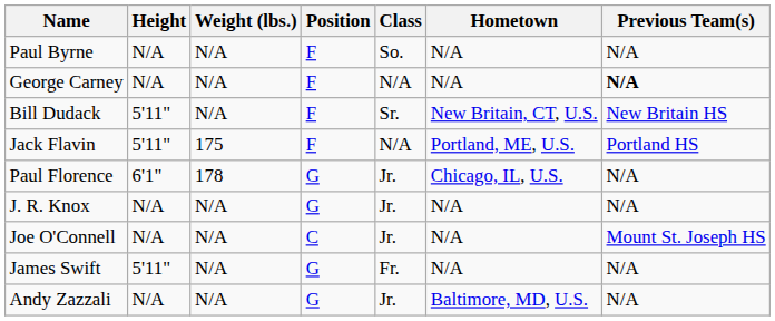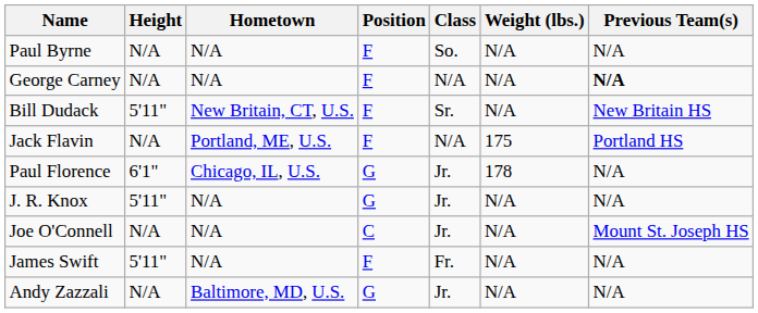 <table class="wikitable" style="font-size: 90%">
 <tr>
 <th>Name</th>
 <th>Height</th>
-<th>Weight (lbs.)</th>
+<th>Hometown</th>
 <th>Position</th>
 <th>Class</th>
-<th>Hometown</th>
+<th>Weight (lbs.)</th>
 <th>Previous Team(s)</th>
 </tr>
 <tr>
 <td>Paul Byrne</td>
 <td>N/A</td>
 <td>N/A</td>
 <td><a href='#'>F</a></td>
 <td>So.</td>
 <td>N/A</td>
 <td>N/A</td>
 </tr>
 <tr>
 <td>George Carney</td>
 <td>N/A</td>
 <td>N/A</td>
 <td><a href='#'>F</a></td>
 <td>N/A</td>
 <td>N/A</td>
 <td><strong>N/A</strong></td>
 </tr>
 <tr>
 <td>Bill Dudack</td>
 <td>5'11"</td>
-<td>N/A</td>
+<td><a href='#'>New Britain, CT</a>, <a href='#'>U.S.</a></td>
 <td><a href='#'>F</a></td>
 <td>Sr.</td>
-<td><a href='#'>New Britain, CT</a>, <a href='#'>U.S.</a></td>
+<td>N/A</td>
 <td><a href='#'>New Britain HS</a></td>
 </tr>
 <tr>
 <td>Jack Flavin</td>
-<td>5'11"</td>
-<td>175</td>
+<td>N/A</td>
+<td><a href='#'>Portland, ME</a>, <a href='#'>U.S.</a></td>
 <td><a href='#'>F</a></td>
 <td>N/A</td>
-<td><a href='#'>Portland, ME</a>, <a href='#'>U.S.</a></td>
+<td>175</td>
 <td><a href='#'>Portland HS</a></td>
 </tr>
 <tr>
 <td>Paul Florence</td>
 <td>6'1"</td>
-<td>178</td>
+<td><a href='#'>Chicago, IL</a>, <a href='#'>U.S.</a></td>
 <td><a href='#'>G</a></td>
 <td>Jr.</td>
-<td><a href='#'>Chicago, IL</a>, <a href='#'>U.S.</a></td>
+<td>178</td>
 <td>N/A</td>
 </tr>
 <tr>
 <td>J. R. Knox</td>
-<td>N/A</td>
+<td>5'11"</td>
 <td>N/A</td>
 <td><a href='#'>G</a></td>
 <td>Jr.</td>
 <td>N/A</td>
 <td>N/A</td>
 </tr>
 <tr>
 <td>Joe O'Connell</td>
 <td>N/A</td>
 <td>N/A</td>
 <td><a href='#'>C</a></td>
 <td>Jr.</td>
 <td>N/A</td>
 <td><a href='#'>Mount St. Joseph HS</a></td>
 </tr>
 <tr>
 <td>James Swift</td>
 <td>5'11"</td>
 <td>N/A</td>
-<td><a href='#'>G</a></td>
+<td><a href='#'>F</a></td>
 <td>Fr.</td>
 <td>N/A</td>
 <td>N/A</td>
 </tr>
 <tr>
 <td>Andy Zazzali</td>
 <td>N/A</td>
-<td>N/A</td>
+<td><a href='#'>Baltimore, MD</a>, <a href='#'>U.S.</a></td>
 <td><a href='#'>G</a></td>
 <td>Jr.</td>
-<td><a href='#'>Baltimore, MD</a>, <a href='#'>U.S.</a></td>
+<td>N/A</td>
 <td>N/A</td>
 </tr>
 </table>
